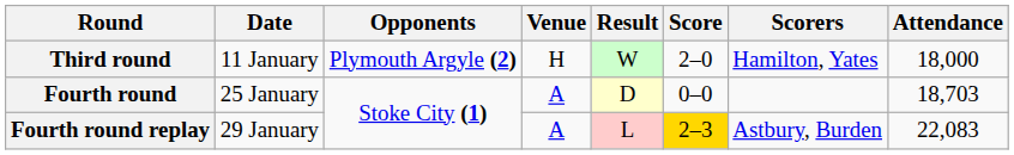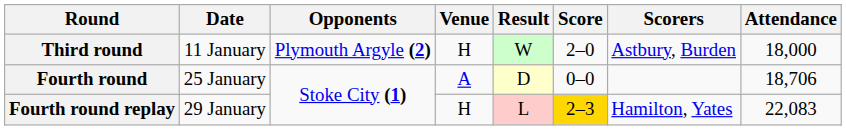 <table class="wikitable" style="text-align:center">
 <tr>
 <th>Round</th>
 <th>Date</th>
 <th>Opponents</th>
 <th>Venue</th>
 <th>Result</th>
 <th>Score</th>
 <th>Scorers</th>
 <th>Attendance</th>
 </tr>
 <tr>
 <th>Third round</th>
 <td>11 January</td>
 <td><a href='#'>Plymouth Argyle</a> <strong>(<a href='#'>2</a>)</strong></td>
 <td>H</td>
 <td style="background-color:#CCFFCC">W</td>
 <td>2–0</td>
-<td align="left"><a href='#'>Hamilton</a>, <a href='#'>Yates</a></td>
+<td align="left"><a href='#'>Astbury</a>, <a href='#'>Burden</a></td>
 <td>18,000</td>
 </tr>
 <tr>
 <th>Fourth round</th>
 <td>25 January</td>
 <td rowspan=2><a href='#'>Stoke City</a> <strong>(<a href='#'>1</a>)</strong></td>
 <td><a href='#'>A</a></td>
 <td style="background-color:#FFFFCC">D</td>
 <td>0–0</td>
 <td align="left"></td>
-<td>18,703</td>
+<td>18,706</td>
 </tr>
 <tr>
 <th>Fourth round replay</th>
 <td>29 January</td>
-<td><a href='#'>A</a></td>
+<td>H</td>
 <td style="background-color:#FFCCCC">L</td>
 <td style="background: gold;">2–3</td>
-<td align="left"><a href='#'>Astbury</a>, <a href='#'>Burden</a></td>
+<td align="left"><a href='#'>Hamilton</a>, <a href='#'>Yates</a></td>
 <td>22,083</td>
 </tr>
 </table>
